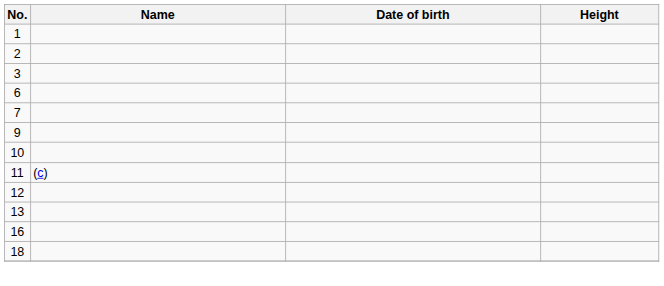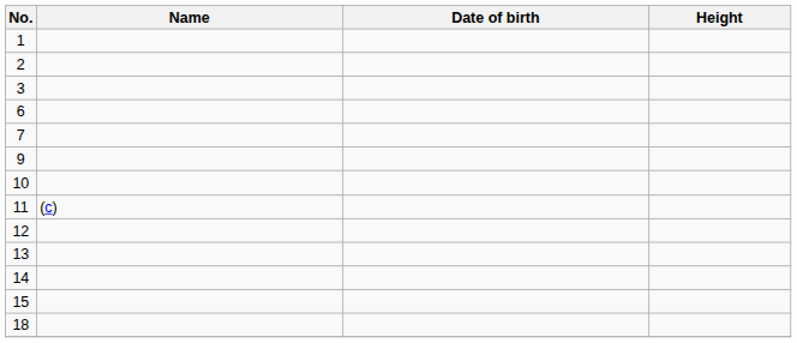 <table class="wikitable sortable" style="font-size:95%; text-align:center;">
 <tr>
 <th>No.</th>
 <th style="width:20em">Name</th>
 <th style="width:20em">Date of birth</th>
 <th style="width:9em">Height</th>
 </tr>
 <tr>
 <td>1</td>
 <td align=left> </td>
 <td align=right></td>
 <td></td>
 </tr>
 <tr>
 <td>2</td>
 <td align=left> </td>
 <td align=right></td>
 <td></td>
 </tr>
 <tr>
 <td>3</td>
 <td align=left> </td>
 <td align=right></td>
 <td></td>
 </tr>
 <tr>
 <td>6</td>
 <td align=left> </td>
 <td align=right></td>
 <td></td>
 </tr>
 <tr>
 <td>7</td>
 <td align=left> </td>
 <td align=right></td>
 <td></td>
 </tr>
 <tr>
 <td>9</td>
 <td align=left> </td>
 <td align=right></td>
 <td></td>
 </tr>
 <tr>
 <td>10</td>
 <td align=left> </td>
 <td align=right></td>
 <td></td>
 </tr>
 <tr>
 <td>11</td>
 <td align=left>  (<a href='#'>c</a>)</td>
 <td align=right></td>
 <td></td>
 </tr>
 <tr>
 <td>12</td>
 <td align=left> </td>
 <td align=right></td>
 <td></td>
 </tr>
 <tr>
 <td>13</td>
 <td align=left> </td>
 <td align=right></td>
 <td></td>
 </tr>
 <tr>
-<td>16</td>
+<td>14</td>
 <td align=left> </td>
+<td align=right></td>
+<td></td>
+</tr>
+<tr>
+<td>15</td>
+<td align=left> <br></td>
 <td align=right></td>
 <td></td>
 </tr>
 <tr>
 <td>18</td>
 <td align=left> </td>
 <td align=right></td>
 <td></td>
 </tr>
 <tr>
 </tr>
 </table>
